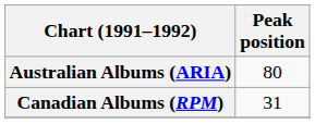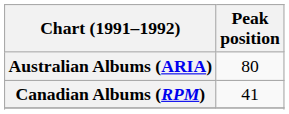 <table class="wikitable sortable plainrowheaders" style="text-align:center">
 <tr>
 <th scope="col">Chart (1991–1992)</th>
 <th scope="col">Peak<br>position</th>
 </tr>
 <tr>
 <th scope="row">Australian Albums (<a href='#'>ARIA</a>)</th>
 <td>80</td>
 </tr>
 <tr>
 <th scope="row">Canadian Albums (<em><a href='#'>RPM</a></em>)</th>
-<td>31</td>
+<td>41</td>
 </tr>
 <tr>
 </tr>
 <tr>
 </tr>
 <tr>
 </tr>
 <tr>
 </tr>
 <tr>
 </tr>
 <tr>
 </tr>
 <tr>
 </tr>
 </table>
